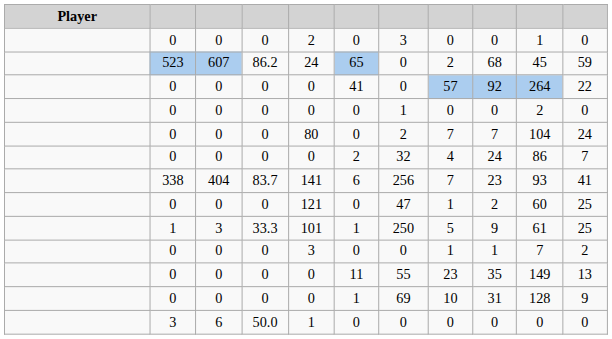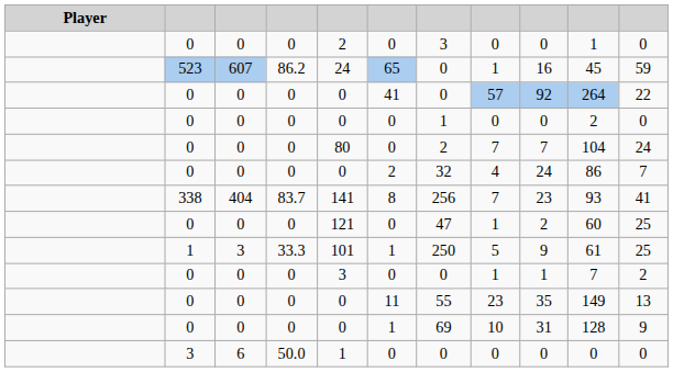 <table class="wikitable sortable" style="text-align:center; font-size:90%">
 <tr>
 <th width=170px style=background:lightgrey>Player</th>
 <th width=45px style=background:lightgrey></th>
 <th width=45px style=background:lightgrey></th>
 <th width=45px style=background:lightgrey></th>
 <th width=45px style=background:lightgrey></th>
 <th width=45px style=background:lightgrey></th>
 <th width=50px style=background:lightgrey></th>
 <th width=45px style=background:lightgrey></th>
 <th width=45px style=background:lightgrey></th>
 <th width=45px style=background:lightgrey></th>
 <th width=45px style=background:lightgrey></th>
 </tr>
 <tr>
 <td></td>
 <td>0</td>
 <td>0</td>
 <td>0</td>
 <td>2</td>
 <td>0</td>
 <td>3</td>
 <td>0</td>
 <td>0</td>
 <td>1</td>
 <td>0</td>
 </tr>
 <tr>
 <td></td>
 <td bgcolor=#ABCDEF>523</td>
 <td bgcolor=#ABCDEF>607</td>
 <td>86.2</td>
 <td>24</td>
 <td bgcolor=#ABCDEF>65</td>
 <td>0</td>
-<td>2</td>
-<td>68</td>
+<td>1</td>
+<td>16</td>
 <td>45</td>
 <td>59</td>
 </tr>
 <tr>
 <td></td>
 <td>0</td>
 <td>0</td>
 <td>0</td>
 <td>0</td>
 <td>41</td>
 <td>0</td>
 <td bgcolor=#ABCDEF>57</td>
 <td bgcolor=#ABCDEF>92</td>
 <td bgcolor=#ABCDEF>264</td>
 <td>22</td>
 </tr>
 <tr>
 <td></td>
 <td>0</td>
 <td>0</td>
 <td>0</td>
 <td>0</td>
 <td>0</td>
 <td>1</td>
 <td>0</td>
 <td>0</td>
 <td>2</td>
 <td>0</td>
 </tr>
 <tr>
 <td></td>
 <td>0</td>
 <td>0</td>
 <td>0</td>
 <td>80</td>
 <td>0</td>
 <td>2</td>
 <td>7</td>
 <td>7</td>
 <td>104</td>
 <td>24</td>
 </tr>
 <tr>
 <td></td>
 <td>0</td>
 <td>0</td>
 <td>0</td>
 <td>0</td>
 <td>2</td>
 <td>32</td>
 <td>4</td>
 <td>24</td>
 <td>86</td>
 <td>7</td>
 </tr>
 <tr>
 <td></td>
 <td>338</td>
 <td>404</td>
 <td>83.7</td>
 <td>141</td>
-<td>6</td>
+<td>8</td>
 <td>256</td>
 <td>7</td>
 <td>23</td>
 <td>93</td>
 <td>41</td>
 </tr>
 <tr>
 <td></td>
 <td>0</td>
 <td>0</td>
 <td>0</td>
 <td>121</td>
 <td>0</td>
 <td>47</td>
 <td>1</td>
 <td>2</td>
 <td>60</td>
 <td>25</td>
 </tr>
 <tr>
 <td></td>
 <td>1</td>
 <td>3</td>
 <td>33.3</td>
 <td>101</td>
 <td>1</td>
 <td>250</td>
 <td>5</td>
 <td>9</td>
 <td>61</td>
 <td>25</td>
 </tr>
 <tr>
 <td></td>
 <td>0</td>
 <td>0</td>
 <td>0</td>
 <td>3</td>
 <td>0</td>
 <td>0</td>
 <td>1</td>
 <td>1</td>
 <td>7</td>
 <td>2</td>
 </tr>
 <tr>
 <td></td>
 <td>0</td>
 <td>0</td>
 <td>0</td>
 <td>0</td>
 <td>11</td>
 <td>55</td>
 <td>23</td>
 <td>35</td>
 <td>149</td>
 <td>13</td>
 </tr>
 <tr>
 <td></td>
 <td>0</td>
 <td>0</td>
 <td>0</td>
 <td>0</td>
 <td>1</td>
 <td>69</td>
 <td>10</td>
 <td>31</td>
 <td>128</td>
 <td>9</td>
 </tr>
 <tr>
 <td></td>
 <td>3</td>
 <td>6</td>
 <td>50.0</td>
 <td>1</td>
 <td>0</td>
 <td>0</td>
 <td>0</td>
 <td>0</td>
 <td>0</td>
 <td>0</td>
 </tr>
 </table>
